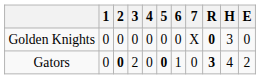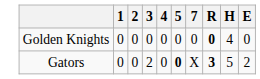 <table align = right border="2" cellpadding="4" cellspacing="0" style="margin: 1em 1em 1em 1em; background: #F9F9F9; border: 1px #aaa solid; border-collapse: collapse;">
 <tr align=center style="background: #F2F2F2;">
 <th></th>
 <th>1</th>
 <th>2</th>
 <th>3</th>
 <th>4</th>
 <th>5</th>
-<th>6</th>
 <th>7</th>
 <th>R</th>
 <th>H</th>
 <th>E</th>
 </tr>
 <tr align=center>
 <td>Golden Knights</td>
 <td>0</td>
 <td>0</td>
 <td>0</td>
 <td>0</td>
 <td>0</td>
 <td>0</td>
-<td>X</td>
 <td><strong>0</strong></td>
-<td>3</td>
+<td>4</td>
 <td>0</td>
 </tr>
 <tr align=center>
 <td>Gators</td>
 <td>0</td>
-<td><strong>0</strong></td>
+<td>0</td>
 <td>2</td>
 <td>0</td>
 <td><strong>0</strong></td>
-<td>1</td>
-<td>0</td>
+<td>X</td>
 <td><strong>3</strong></td>
-<td>4</td>
+<td>5</td>
 <td>2</td>
 </tr>
 </table>
